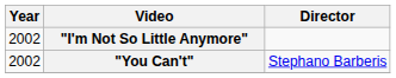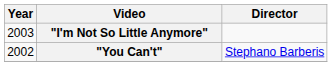 <table class="wikitable plainrowheaders">
 <tr>
 <th>Year</th>
 <th style="width:15em;">Video</th>
 <th>Director</th>
 </tr>
 <tr>
-<td>2002</td>
+<td>2003</td>
 <th scope="row">"I'm Not So Little Anymore"</th>
 <td></td>
 </tr>
 <tr>
 <td>2002</td>
 <th scope="row">"You Can't"</th>
 <td><a href='#'>Stephano Barberis</a></td>
 </tr>
 <tr>
 </tr>
 </table>
